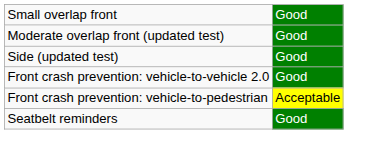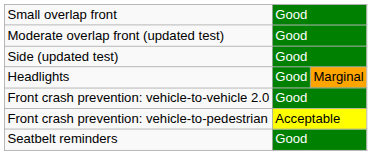 <table class="wikitable">
 <tr>
 <td>Small overlap front</td>
 <td colspan="2" style="color:white;background: green">Good</td>
 </tr>
 <tr>
 <td>Moderate overlap front (updated test)</td>
 <td colspan="2" style="color:white;background: green">Good</td>
 </tr>
 <tr>
 <td>Side (updated test)</td>
 <td colspan="2" style="color:white;background: green">Good</td>
 </tr>
 <tr>
+<td>Headlights</td>
+<td style="color:white;background: green">Good</td>
+<td style="color:black;background: orange">Marginal</td>
+</tr>
+<tr>
 <td>Front crash prevention: vehicle-to-vehicle 2.0</td>
 <td colspan="2" style="color:white;background: green">Good</td>
 </tr>
 <tr>
 <td>Front crash prevention: vehicle-to-pedestrian</td>
 <td colspan="2" style="background: yellow">Acceptable</td>
 </tr>
 <tr>
 <td>Seatbelt reminders</td>
 <td colspan="2" style="color:white;background: green">Good</td>
 </tr>
 </table>
